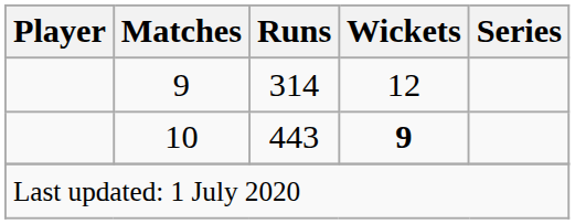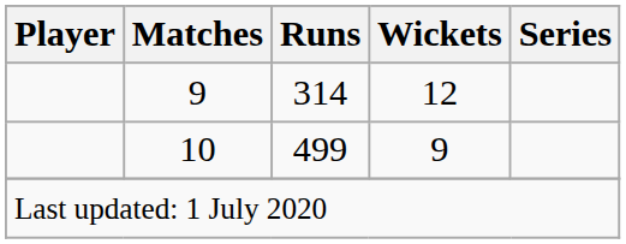 <table class="wikitable plainrowheaders sortable">
 <tr>
 <th scope=col>Player</th>
 <th scope=col>Matches</th>
 <th scope=col>Runs</th>
 <th scope=col>Wickets</th>
 <th scope=col>Series</th>
 </tr>
 <tr>
 <td></td>
 <td align=center>9</td>
 <td align=center>314</td>
 <td align=center>12</td>
 <td></td>
 </tr>
 <tr>
 <td></td>
 <td align=center>10</td>
-<td align=center>443</td>
-<td align=center><strong>9</strong></td>
+<td align=center>499</td>
+<td align=center>9</td>
 <td></td>
 </tr>
 <tr>
 </tr>
 <tr class=sortbottom>
 <td colspan=5><small>Last updated: 1 July 2020</small></td>
 </tr>
 </table>
